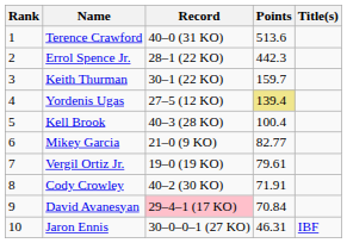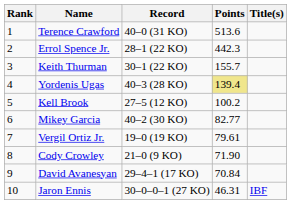 <table class="wikitable">
 <tr>
 <th>Rank</th>
 <th>Name</th>
 <th>Record</th>
 <th>Points</th>
 <th>Title(s)</th>
 </tr>
 <tr>
 <td>1</td>
 <td><a href='#'>Terence Crawford</a></td>
 <td>40–0 (31 KO)</td>
 <td>513.6</td>
 </tr>
 <tr>
 <td>2</td>
 <td><a href='#'>Errol Spence Jr.</a></td>
 <td>28–1 (22 KO)</td>
 <td>442.3</td>
 <td></td>
 </tr>
 <tr>
 <td>3</td>
 <td><a href='#'>Keith Thurman</a></td>
 <td>30–1 (22 KO)</td>
-<td>159.7</td>
+<td>155.7</td>
 <td></td>
 </tr>
 <tr>
 <td>4</td>
 <td><a href='#'>Yordenis Ugas</a></td>
-<td>27–5 (12 KO)</td>
+<td>40–3 (28 KO)</td>
 <td style="background: khaki;">139.4</td>
 <td></td>
 </tr>
 <tr>
 <td>5</td>
 <td><a href='#'>Kell Brook</a></td>
-<td>40–3 (28 KO)</td>
-<td>100.4</td>
+<td>27–5 (12 KO)</td>
+<td>100.2</td>
 <td></td>
 </tr>
 <tr>
 <td>6</td>
 <td><a href='#'>Mikey Garcia</a></td>
-<td>21–0 (9 KO)</td>
+<td>40–2 (30 KO)</td>
 <td>82.77</td>
 <td></td>
 </tr>
 <tr>
 <td>7</td>
 <td><a href='#'>Vergil Ortiz Jr.</a></td>
 <td>19–0 (19 KO)</td>
 <td>79.61</td>
 <td></td>
 </tr>
 <tr>
 <td>8</td>
 <td><a href='#'>Cody Crowley</a></td>
-<td>40–2 (30 KO)</td>
-<td>71.91</td>
+<td>21–0 (9 KO)</td>
+<td>71.90</td>
 <td></td>
 </tr>
 <tr>
 <td>9</td>
 <td><a href='#'>David Avanesyan</a></td>
-<td style="background: pink;">29–4–1 (17 KO)</td>
+<td>29–4–1 (17 KO)</td>
 <td>70.84</td>
 <td></td>
 </tr>
 <tr>
 <td>10</td>
 <td><a href='#'>Jaron Ennis</a></td>
 <td>30–0–0–1 (27 KO)</td>
 <td>46.31</td>
 <td><a href='#'>IBF</a></td>
 </tr>
 </table>
